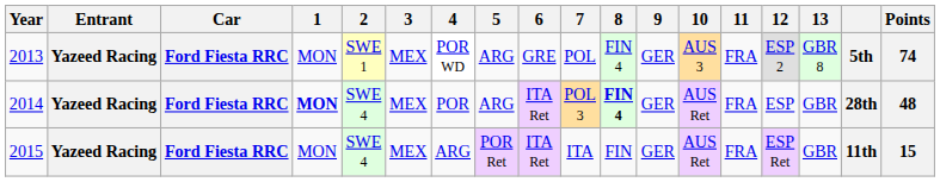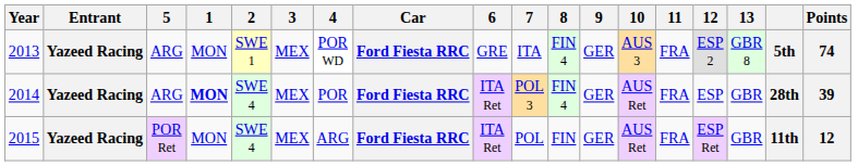 <table class="wikitable" style="text-align:center; font-size:85%">
 <tr>
 <th>Year</th>
 <th>Entrant</th>
-<th>Car</th>
+<th>5</th>
 <th>1</th>
 <th>2</th>
 <th>3</th>
 <th>4</th>
-<th>5</th>
+<th>Car</th>
 <th>6</th>
 <th>7</th>
 <th>8</th>
 <th>9</th>
 <th>10</th>
 <th>11</th>
 <th>12</th>
 <th>13</th>
 <th></th>
 <th>Points</th>
 </tr>
 <tr>
 <td><a href='#'>2013</a></td>
 <th nowrap>Yazeed Racing</th>
-<th nowrap><a href='#'>Ford Fiesta RRC</a></th>
+<td><a href='#'>ARG</a></td>
 <td><a href='#'>MON</a></td>
 <td style="background:#FFFFBF;"><a href='#'>SWE</a><br><small>1</small></td>
 <td><a href='#'>MEX</a></td>
 <td style="background:#FFFFFF;"><a href='#'>POR</a><br><small>WD</small></td>
-<td><a href='#'>ARG</a></td>
+<th nowrap><a href='#'>Ford Fiesta RRC</a></th>
 <td><a href='#'>GRE</a></td>
-<td><a href='#'>POL</a></td>
+<td><a href='#'>ITA</a></td>
 <td style="background:#DFFFDF;"><a href='#'>FIN</a><br><small>4</small></td>
 <td><a href='#'>GER</a></td>
 <td style="background:#FFDF9F;"><a href='#'>AUS</a><br><small>3</small></td>
 <td><a href='#'>FRA</a></td>
 <td style="background:#DFDFDF;"><a href='#'>ESP</a><br><small>2</small></td>
 <td style="background:#DFFFDF;"><a href='#'>GBR</a><br><small>8</small></td>
 <th>5th</th>
 <th>74</th>
 </tr>
 <tr>
 <td><a href='#'>2014</a></td>
 <th nowrap>Yazeed Racing</th>
-<th nowrap><a href='#'>Ford Fiesta RRC</a></th>
+<td><a href='#'>ARG</a></td>
 <td><strong><a href='#'>MON</a></strong></td>
 <td style="background:#DFFFDF;"><a href='#'>SWE</a><br><small>4</small></td>
 <td><a href='#'>MEX</a></td>
 <td><a href='#'>POR</a></td>
-<td><a href='#'>ARG</a></td>
+<th nowrap><a href='#'>Ford Fiesta RRC</a></th>
 <td style="background:#EFCFFF;"><a href='#'>ITA</a><br><small>Ret</small></td>
 <td style="background:#FFDF9F;"><a href='#'>POL</a><br><small>3</small></td>
-<td style="background:#DFFFDF;"><strong><a href='#'>FIN</a><br><small>4</small></strong></td>
+<td style="background:#DFFFDF;"><a href='#'>FIN</a><br><small>4</small></td>
 <td><a href='#'>GER</a></td>
 <td style="background:#EFCFFF;"><a href='#'>AUS</a><br><small>Ret</small></td>
 <td><a href='#'>FRA</a></td>
 <td><a href='#'>ESP</a></td>
 <td><a href='#'>GBR</a></td>
 <th>28th</th>
-<th>48</th>
+<th>39</th>
 </tr>
 <tr>
 <td><a href='#'>2015</a></td>
 <th nowrap>Yazeed Racing</th>
-<th nowrap><a href='#'>Ford Fiesta RRC</a></th>
+<td style="background:#EFCFFF;"><a href='#'>POR</a><br><small>Ret</small></td>
 <td><a href='#'>MON</a></td>
 <td style="background:#DFFFDF;"><a href='#'>SWE</a><br><small>4</small></td>
 <td><a href='#'>MEX</a></td>
 <td><a href='#'>ARG</a></td>
-<td style="background:#EFCFFF;"><a href='#'>POR</a><br><small>Ret</small></td>
+<th nowrap><a href='#'>Ford Fiesta RRC</a></th>
 <td style="background:#EFCFFF;"><a href='#'>ITA</a><br><small>Ret</small></td>
-<td><a href='#'>ITA</a></td>
+<td><a href='#'>POL</a></td>
 <td><a href='#'>FIN</a></td>
 <td><a href='#'>GER</a></td>
 <td style="background:#EFCFFF;"><a href='#'>AUS</a><br><small>Ret</small></td>
 <td><a href='#'>FRA</a></td>
 <td style="background:#EFCFFF;"><a href='#'>ESP</a><br><small>Ret</small></td>
 <td><a href='#'>GBR</a></td>
 <th>11th</th>
-<th>15</th>
+<th>12</th>
 </tr>
 </table>
